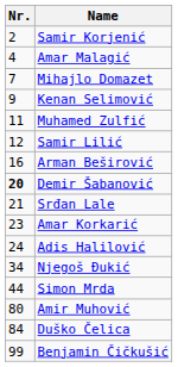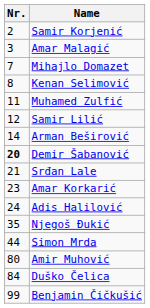 <table class="wikitable">
 <tr>
 <th valign=center>Nr.</th>
 <th>Name</th>
 </tr>
 <tr>
 <td>2</td>
 <td><a href='#'>Samir Korjenić</a></td>
 </tr>
 <tr>
-<td>4</td>
+<td>3</td>
 <td><a href='#'>Amar Malagić</a></td>
 </tr>
 <tr>
 <td>7</td>
 <td><a href='#'>Mihajlo Domazet</a></td>
 </tr>
 <tr>
-<td>9</td>
+<td>8</td>
 <td><a href='#'>Kenan Selimović</a></td>
 </tr>
 <tr>
 <td>11</td>
 <td><a href='#'>Muhamed Zulfić</a></td>
 </tr>
 <tr>
 <td>12</td>
 <td><a href='#'>Samir Lilić</a></td>
 </tr>
 <tr>
-<td>16</td>
+<td>14</td>
 <td><a href='#'>Arman Beširović</a></td>
 </tr>
 <tr>
 <td><strong>20</strong></td>
 <td><a href='#'>Demir Šabanović</a></td>
 </tr>
 <tr>
 <td>21</td>
 <td><a href='#'>Srđan Lale</a></td>
 </tr>
 <tr>
 <td>23</td>
 <td><a href='#'>Amar Korkarić</a></td>
 </tr>
 <tr>
 <td>24</td>
 <td><a href='#'>Adis Halilović</a></td>
 </tr>
 <tr>
-<td>34</td>
+<td>35</td>
 <td><a href='#'>Njegoš Đukić</a></td>
 </tr>
 <tr>
 <td>44</td>
 <td><a href='#'>Simon Mrda</a></td>
 </tr>
 <tr>
 <td>80</td>
 <td><a href='#'>Amir Muhović</a></td>
 </tr>
 <tr>
 <td>84</td>
 <td><a href='#'>Duško Čelica</a></td>
 </tr>
 <tr>
 <td>99</td>
 <td><a href='#'>Benjamin Čičkušić</a></td>
 </tr>
 </table>
